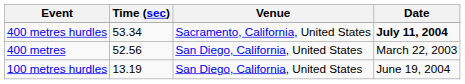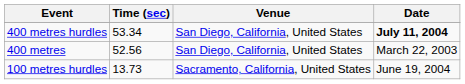 <table class=wikitable>
 <tr>
 <th>Event</th>
 <th>Time (<a href='#'>sec</a>)</th>
 <th>Venue</th>
 <th>Date</th>
 </tr>
 <tr>
 </tr>
 <tr>
 <td><a href='#'>400 metres hurdles</a></td>
 <td>53.34</td>
-<td><a href='#'>Sacramento, California</a>, United States</td>
+<td><a href='#'>San Diego, California</a>, United States</td>
 <td><strong>July 11, 2004</strong></td>
 </tr>
 <tr>
 <td><a href='#'>400 metres</a></td>
 <td>52.56</td>
 <td><a href='#'>San Diego, California</a>, United States</td>
 <td>March 22, 2003</td>
 </tr>
 <tr>
 <td><a href='#'>100 metres hurdles</a></td>
-<td>13.19</td>
-<td><a href='#'>San Diego, California</a>, United States</td>
+<td>13.73</td>
+<td><a href='#'>Sacramento, California</a>, United States</td>
 <td>June 19, 2004</td>
 </tr>
 </table>
